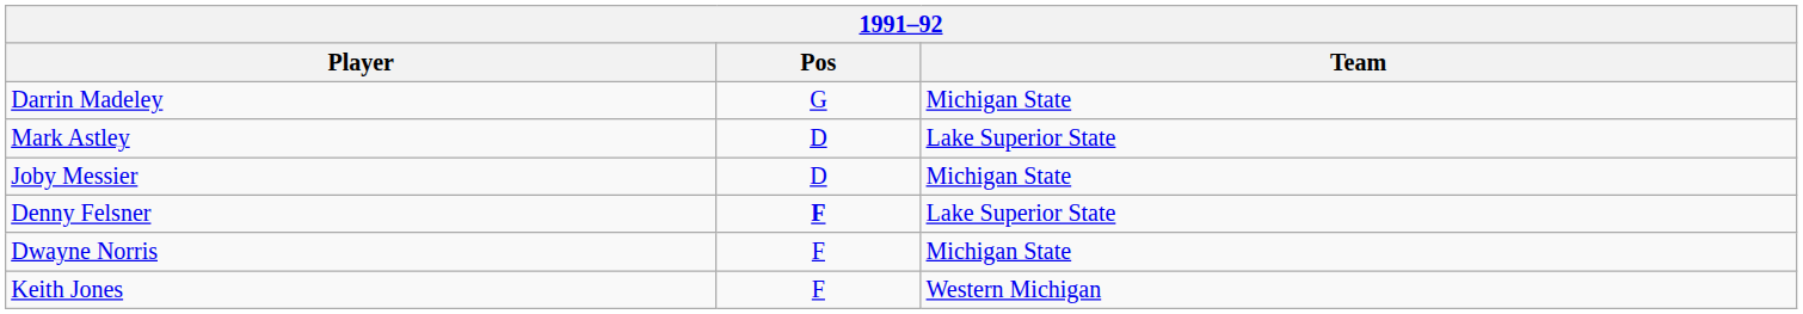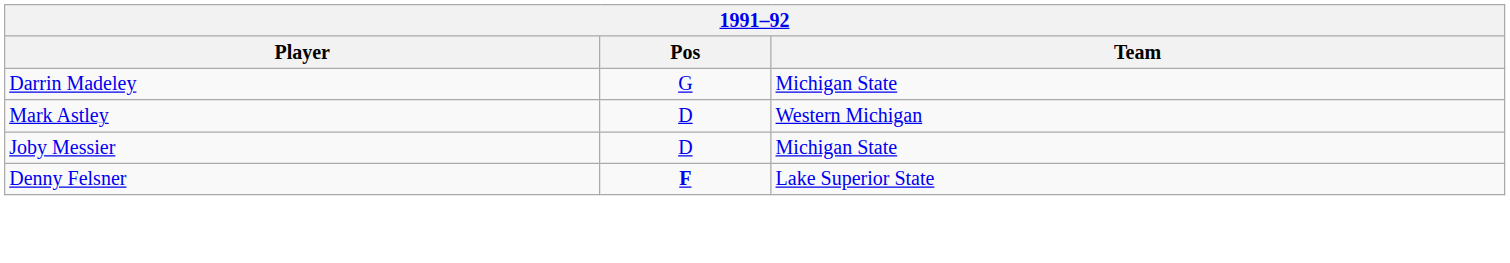 <table class="wikitable" width=95%>
 <tr>
 <th colspan=3><a href='#'>1991–92</a></th>
 </tr>
 <tr>
 <th>Player</th>
 <th>Pos</th>
 <th>Team</th>
 </tr>
 <tr>
 <td><a href='#'>Darrin Madeley</a></td>
 <td style="text-align:center;"><a href='#'>G</a></td>
 <td><a href='#'>Michigan State</a></td>
 </tr>
 <tr>
 <td><a href='#'>Mark Astley</a></td>
 <td style="text-align:center;"><a href='#'>D</a></td>
-<td><a href='#'>Lake Superior State</a></td>
+<td><a href='#'>Western Michigan</a></td>
 </tr>
 <tr>
 <td><a href='#'>Joby Messier</a></td>
 <td style="text-align:center;"><a href='#'>D</a></td>
 <td><a href='#'>Michigan State</a></td>
 </tr>
 <tr>
 <td><a href='#'>Denny Felsner</a></td>
 <td style="text-align:center;"><strong><a href='#'>F</a></strong></td>
 <td><a href='#'>Lake Superior State</a></td>
 </tr>
-<tr>
-<td><a href='#'>Dwayne Norris</a></td>
-<td style="text-align:center;"><a href='#'>F</a></td>
-<td><a href='#'>Michigan State</a></td>
-</tr>
-<tr>
-<td><a href='#'>Keith Jones</a></td>
-<td style="text-align:center;"><a href='#'>F</a></td>
-<td><a href='#'>Western Michigan</a></td>
-</tr>
 </table>
